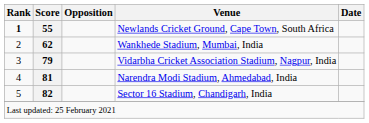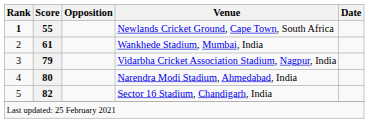 <table class="wikitable sortable">
 <tr>
 <th scope=col>Rank</th>
 <th scope=col>Score</th>
 <th scope=col>Opposition</th>
 <th scope=col>Venue</th>
 <th scope=col>Date</th>
 </tr>
 <tr>
 <td align=center><strong>1</strong></td>
 <th scope=row style=text-align:center;>55</th>
 <td></td>
 <td><a href='#'>Newlands Cricket Ground</a>, <a href='#'>Cape Town</a>, South Africa</td>
 <td></td>
 </tr>
 <tr>
 <td align=center>2</td>
-<th scope=row style=text-align:center;>62</th>
+<th scope=row style=text-align:center;>61</th>
 <td></td>
 <td><a href='#'>Wankhede Stadium</a>, <a href='#'>Mumbai</a>, India</td>
 <td></td>
 </tr>
 <tr>
 <td align=center>3</td>
 <th scope=row style=text-align:center;>79</th>
 <td></td>
 <td><a href='#'>Vidarbha Cricket Association Stadium</a>, <a href='#'>Nagpur</a>, India</td>
 <td></td>
 </tr>
 <tr>
 <td align=center>4</td>
-<th scope=row style=text-align:center;>81</th>
+<th scope=row style=text-align:center;>80</th>
 <td></td>
 <td><a href='#'>Narendra Modi Stadium</a>, <a href='#'>Ahmedabad</a>, India</td>
 <td></td>
 </tr>
 <tr>
 <td align=center>5</td>
 <th scope=row style=text-align:center;>82</th>
 <td></td>
 <td><a href='#'>Sector 16 Stadium</a>, <a href='#'>Chandigarh</a>, India</td>
 <td></td>
 </tr>
 <tr>
 </tr>
 <tr class=sortbottom>
 <td colspan=5><small>Last updated: 25 February 2021</small></td>
 </tr>
 </table>
